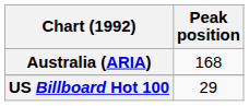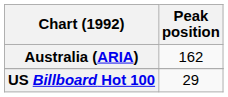 <table class="wikitable sortable plainrowheaders" style="text-align:center">
 <tr>
 <th scope="col">Chart (1992)</th>
 <th scope="col">Peak<br>position</th>
 </tr>
 <tr>
 <th scope="row">Australia (<a href='#'>ARIA</a>)</th>
-<td>168</td>
+<td>162</td>
 </tr>
 <tr>
 </tr>
 <tr>
 </tr>
 <tr>
 <th scope="row">US <a href='#'><em>Billboard</em> Hot 100</a></th>
 <td>29</td>
 </tr>
 </table>
